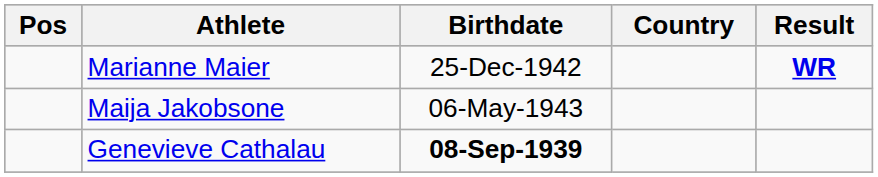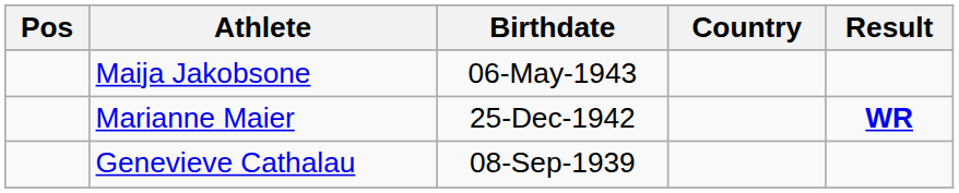 <table class="wikitable"  style="text-align:center; width:60%;">
 <tr>
 <th>Pos</th>
 <th>Athlete</th>
 <th>Birthdate</th>
 <th>Country</th>
 <th>Result</th>
 </tr>
 <tr>
 <td align=center></td>
+<td align=left><a href='#'>Maija Jakobsone</a></td>
+<td>06-May-1943</td>
+<td align=left></td>
+<td></td>
+</tr>
+<tr>
+<td align=center></td>
 <td align=left><a href='#'>Marianne Maier</a></td>
 <td>25-Dec-1942</td>
 <td align=left></td>
 <td> <strong><a href='#'>WR</a></strong></td>
 </tr>
 <tr>
 <td align=center></td>
-<td align=left><a href='#'>Maija Jakobsone</a></td>
-<td>06-May-1943</td>
-<td align=left></td>
-<td></td>
-</tr>
-<tr>
-<td align=center></td>
 <td align=left><a href='#'>Genevieve Cathalau</a></td>
-<td><strong>08-Sep-1939</strong></td>
+<td>08-Sep-1939</td>
 <td align=left></td>
 <td></td>
 </tr>
 </table>
